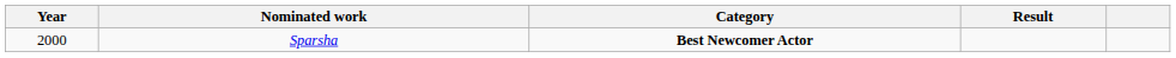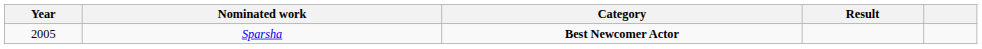 <table class="wikitable" width=100%>
 <tr>
 <th width=8%>Year</th>
 <th width=37%>Nominated work</th>
 <th width=37%>Category</th>
 <th width=12.5%>Result</th>
 <th width=5.5%></th>
 </tr>
 <tr>
-<td style="text-align:center;">2000</td>
+<td style="text-align:center;">2005</td>
 <td style="text-align: center;"><em><a href='#'>Sparsha</a></em></td>
 <td style="text-align: center;"><strong>Best Newcomer Actor</strong></td>
 <td></td>
 <td style="text-align: center;"></td>
 </tr>
 </table>
